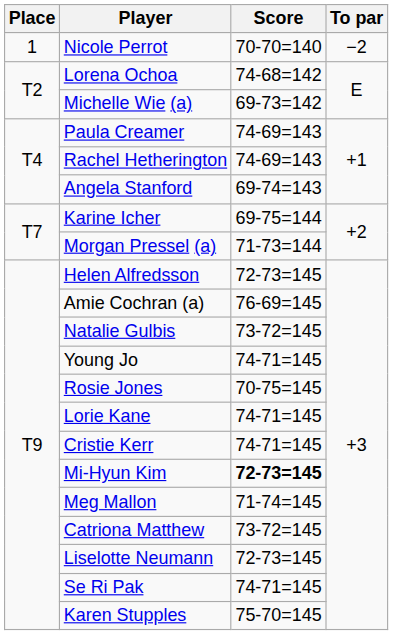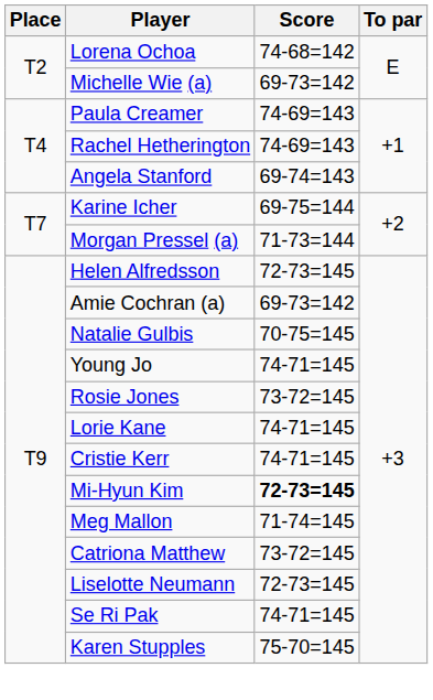 <table class="wikitable">
 <tr>
 <th>Place</th>
 <th>Player</th>
 <th>Score</th>
 <th>To par</th>
-</tr>
-<tr>
-<td align=center>1</td>
-<td> <a href='#'>Nicole Perrot</a></td>
-<td>70-70=140</td>
-<td align=center>−2</td>
 </tr>
 <tr>
 <td align=center rowspan=2>T2</td>
 <td> <a href='#'>Lorena Ochoa</a></td>
 <td>74-68=142</td>
 <td align=center rowspan=2>E</td>
 </tr>
 <tr>
 <td> <a href='#'>Michelle Wie</a> <a href='#'>(a)</a></td>
 <td>69-73=142</td>
 </tr>
 <tr>
 <td align=center rowspan=3>T4</td>
 <td> <a href='#'>Paula Creamer</a></td>
 <td>74-69=143</td>
 <td align=center rowspan=3>+1</td>
 </tr>
 <tr>
 <td> <a href='#'>Rachel Hetherington</a></td>
 <td>74-69=143</td>
 </tr>
 <tr>
 <td> <a href='#'>Angela Stanford</a></td>
 <td>69-74=143</td>
 </tr>
 <tr>
 <td align=center rowspan=2>T7</td>
 <td> <a href='#'>Karine Icher</a></td>
 <td>69-75=144</td>
 <td align=center rowspan=2>+2</td>
 </tr>
 <tr>
 <td> <a href='#'>Morgan Pressel</a> <a href='#'>(a)</a></td>
 <td>71-73=144</td>
 </tr>
 <tr>
 <td align=center rowspan=13>T9</td>
 <td> <a href='#'>Helen Alfredsson</a></td>
 <td>72-73=145</td>
 <td align=center rowspan=13>+3</td>
 </tr>
 <tr>
 <td> Amie Cochran (a)</td>
-<td>76-69=145</td>
+<td>69-73=142</td>
 </tr>
 <tr>
 <td> <a href='#'>Natalie Gulbis</a></td>
-<td>73-72=145</td>
+<td>70-75=145</td>
 </tr>
 <tr>
 <td> Young Jo</td>
 <td>74-71=145</td>
 </tr>
 <tr>
 <td> <a href='#'>Rosie Jones</a></td>
-<td>70-75=145</td>
+<td>73-72=145</td>
 </tr>
 <tr>
 <td> <a href='#'>Lorie Kane</a></td>
 <td>74-71=145</td>
 </tr>
 <tr>
 <td> <a href='#'>Cristie Kerr</a></td>
 <td>74-71=145</td>
 </tr>
 <tr>
 <td> <a href='#'>Mi-Hyun Kim</a></td>
 <td><strong>72-73=145</strong></td>
 </tr>
 <tr>
 <td> <a href='#'>Meg Mallon</a></td>
 <td>71-74=145</td>
 </tr>
 <tr>
 <td> <a href='#'>Catriona Matthew</a></td>
 <td>73-72=145</td>
 </tr>
 <tr>
 <td> <a href='#'>Liselotte Neumann</a></td>
 <td>72-73=145</td>
 </tr>
 <tr>
 <td> <a href='#'>Se Ri Pak</a></td>
 <td>74-71=145</td>
 </tr>
 <tr>
 <td> <a href='#'>Karen Stupples</a></td>
 <td>75-70=145</td>
 </tr>
 </table>
